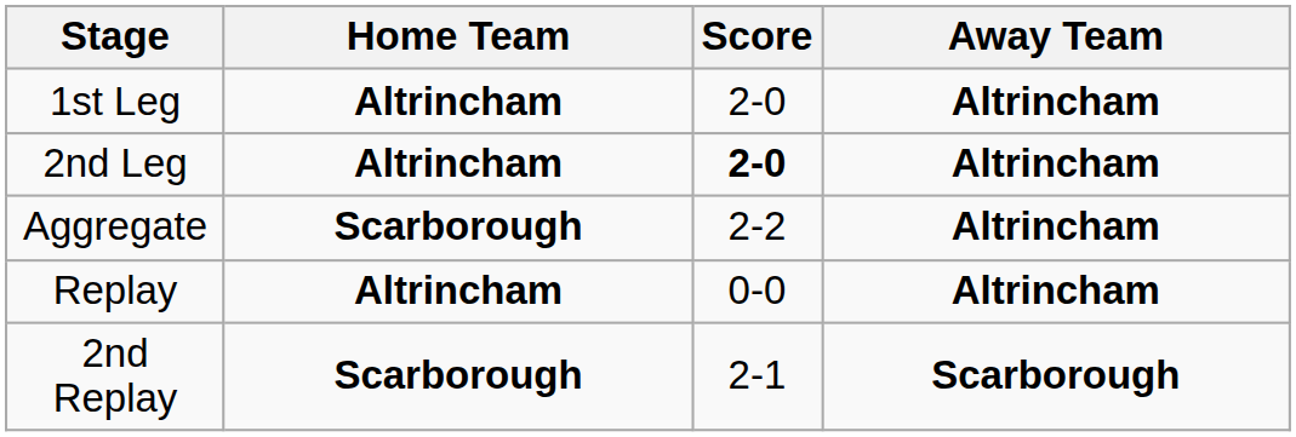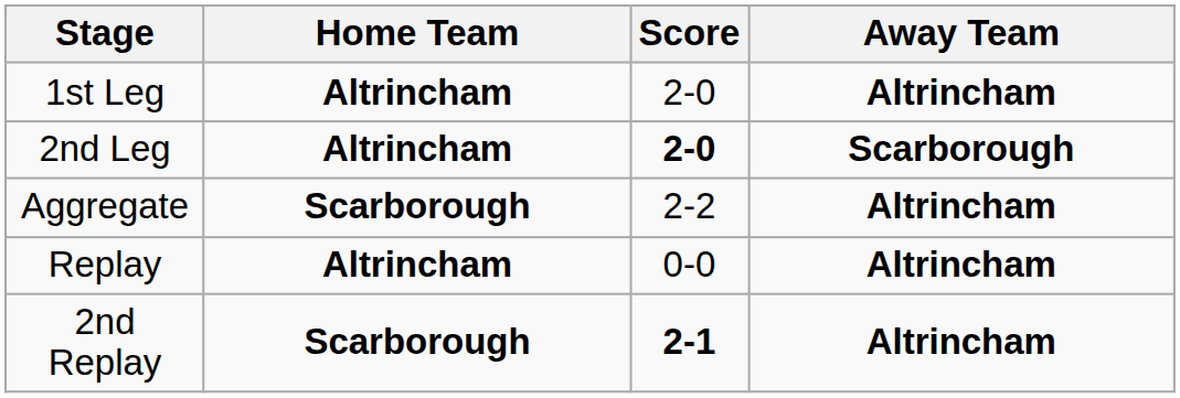 <table class="wikitable" style="text-align:center">
 <tr>
 <th width=80>Stage</th>
 <th width=180>Home Team</th>
 <th width=20>Score</th>
 <th width=180>Away Team</th>
 </tr>
 <tr>
 <td>1st Leg</td>
 <td><strong>Altrincham</strong></td>
 <td>2-0</td>
 <td><strong>Altrincham</strong></td>
 </tr>
 <tr>
 <td>2nd Leg</td>
 <td><strong>Altrincham</strong></td>
 <td><strong>2-0</strong></td>
-<td><strong>Altrincham</strong></td>
+<td><strong>Scarborough</strong></td>
 </tr>
 <tr>
 <td>Aggregate</td>
 <td><strong>Scarborough</strong></td>
 <td>2-2</td>
 <td><strong>Altrincham</strong></td>
 </tr>
 <tr>
 <td>Replay</td>
 <td><strong>Altrincham</strong></td>
 <td>0-0</td>
 <td><strong>Altrincham</strong></td>
 </tr>
 <tr>
 <td>2nd Replay</td>
 <td><strong>Scarborough</strong></td>
-<td>2-1</td>
-<td><strong>Scarborough</strong></td>
+<td><strong>2-1</strong></td>
+<td><strong>Altrincham</strong></td>
 </tr>
 </table>
